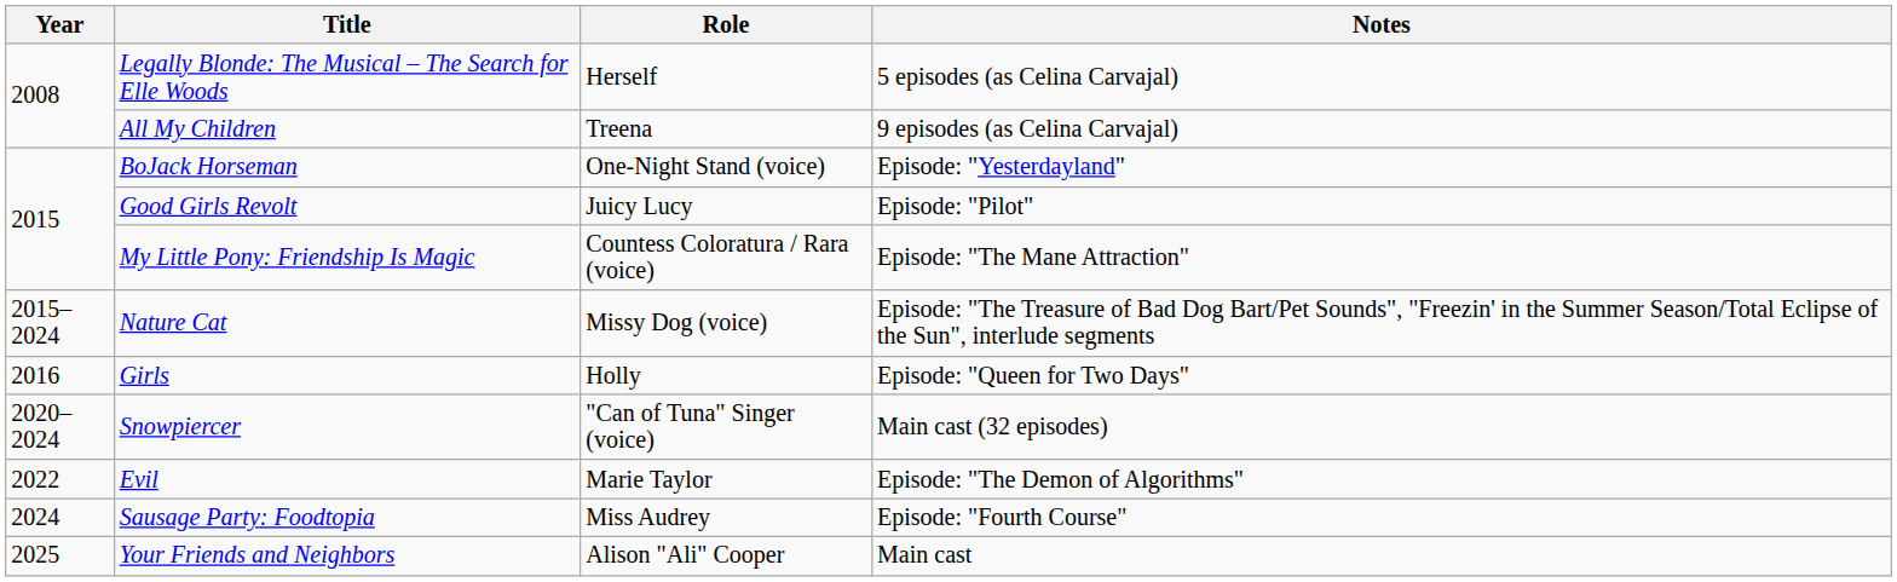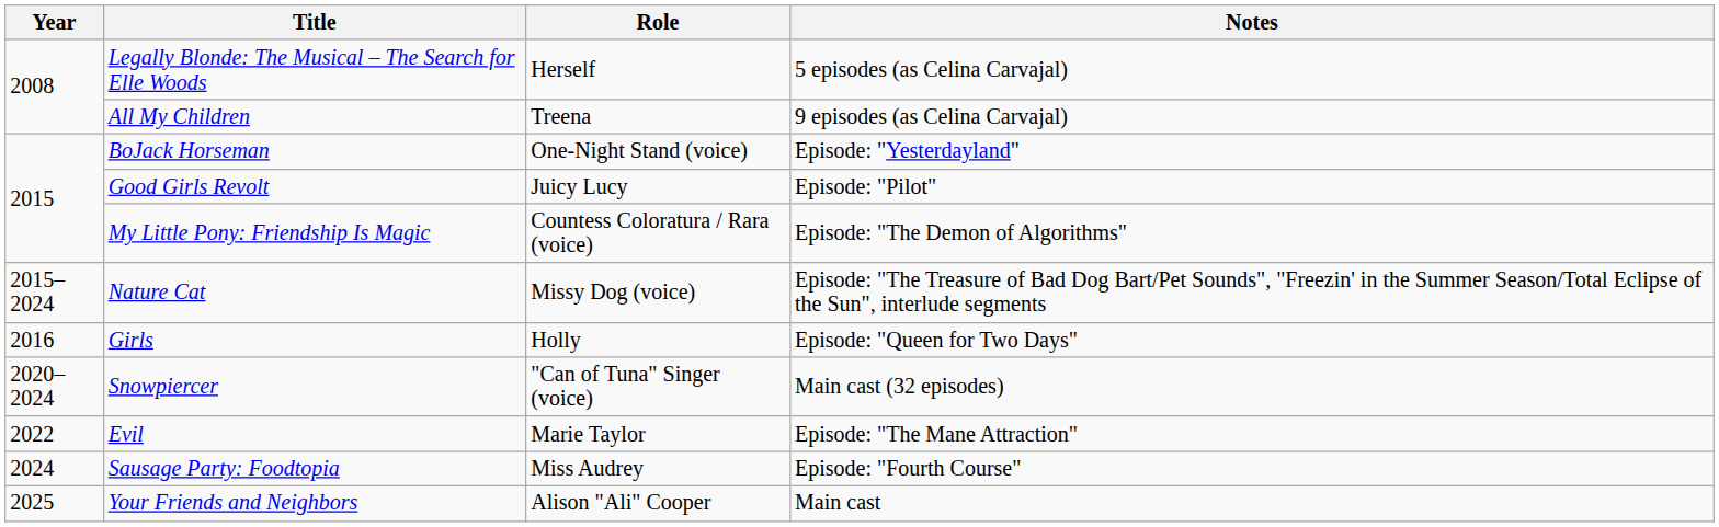 <table class="wikitable sortable">
 <tr>
 <th>Year</th>
 <th>Title</th>
 <th>Role</th>
 <th class="unsortable">Notes</th>
 </tr>
 <tr>
 <td rowspan="2">2008</td>
 <td><em><a href='#'>Legally Blonde: The Musical – The Search for Elle Woods</a></em></td>
 <td>Herself</td>
 <td>5 episodes (as Celina Carvajal)</td>
 </tr>
 <tr>
 <td><em><a href='#'>All My Children</a></em></td>
 <td>Treena</td>
 <td>9 episodes (as Celina Carvajal)</td>
 </tr>
 <tr>
 <td rowspan="3">2015</td>
 <td><em><a href='#'>BoJack Horseman</a></em></td>
 <td>One-Night Stand (voice)</td>
 <td>Episode: "<a href='#'>Yesterdayland</a>"</td>
 </tr>
 <tr>
 <td><em><a href='#'>Good Girls Revolt</a></em></td>
 <td>Juicy Lucy</td>
 <td>Episode: "Pilot"</td>
 </tr>
 <tr>
 <td><em><a href='#'>My Little Pony: Friendship Is Magic</a></em></td>
 <td>Countess Coloratura / Rara (voice)</td>
-<td>Episode: "The Mane Attraction"</td>
+<td>Episode: "The Demon of Algorithms"</td>
 </tr>
 <tr>
 <td>2015–2024</td>
 <td><em><a href='#'>Nature Cat</a></em></td>
 <td>Missy Dog (voice)</td>
 <td>Episode: "The Treasure of Bad Dog Bart/Pet Sounds", "Freezin' in the Summer Season/Total Eclipse of the Sun", interlude segments</td>
 </tr>
 <tr>
 <td>2016</td>
 <td><em><a href='#'>Girls</a></em></td>
 <td>Holly</td>
 <td>Episode: "Queen for Two Days"</td>
 </tr>
 <tr>
 <td>2020–2024</td>
 <td><em><a href='#'>Snowpiercer</a></em></td>
 <td>"Can of Tuna" Singer (voice)</td>
 <td>Main cast (32 episodes)</td>
 </tr>
 <tr>
 <td>2022</td>
 <td><em><a href='#'>Evil</a></em></td>
 <td>Marie Taylor</td>
-<td>Episode: "The Demon of Algorithms"</td>
+<td>Episode: "The Mane Attraction"</td>
 </tr>
 <tr>
 <td>2024</td>
 <td><em><a href='#'>Sausage Party: Foodtopia</a></em></td>
 <td>Miss Audrey</td>
 <td>Episode: "Fourth Course"</td>
 </tr>
 <tr>
 <td>2025</td>
 <td><em><a href='#'>Your Friends and Neighbors</a></em></td>
 <td>Alison "Ali" Cooper</td>
 <td>Main cast</td>
 </tr>
 </table>
